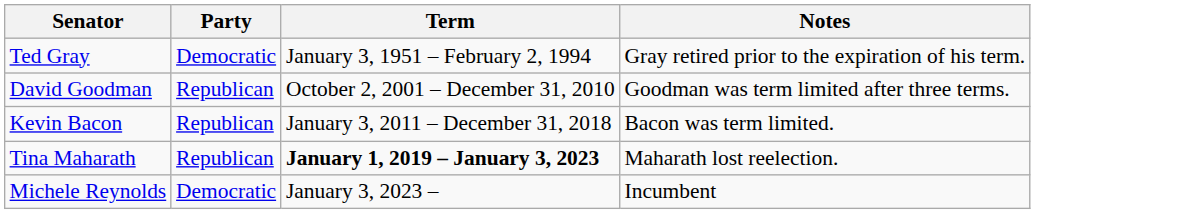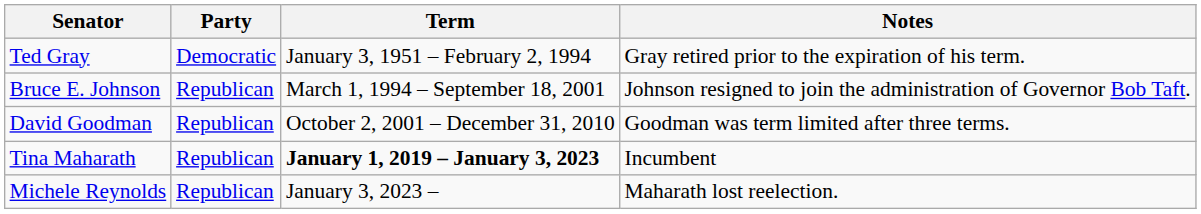 <table class=wikitable>
 <tr valign=bottom>
 <th>Senator</th>
 <th>Party</th>
 <th>Term</th>
 <th>Notes</th>
 </tr>
 <tr>
 <td><a href='#'>Ted Gray</a></td>
 <td><a href='#'>Democratic</a></td>
 <td>January 3, 1951 – February 2, 1994</td>
 <td>Gray retired prior to the expiration of his term.</td>
 </tr>
 <tr>
+<td><a href='#'>Bruce E. Johnson</a></td>
+<td><a href='#'>Republican</a></td>
+<td>March 1, 1994 – September 18, 2001</td>
+<td>Johnson resigned to join the administration of Governor <a href='#'>Bob Taft</a>.</td>
+</tr>
+<tr>
 <td><a href='#'>David Goodman</a></td>
 <td><a href='#'>Republican</a></td>
 <td>October 2, 2001 – December 31, 2010</td>
 <td>Goodman was term limited after three terms.</td>
 </tr>
 <tr>
-<td><a href='#'>Kevin Bacon</a></td>
-<td><a href='#'>Republican</a></td>
-<td>January 3, 2011 – December 31, 2018</td>
-<td>Bacon was term limited.</td>
-</tr>
-<tr>
 <td><a href='#'>Tina Maharath</a></td>
 <td><a href='#'>Republican</a></td>
 <td><strong>January 1, 2019 – January 3, 2023</strong></td>
-<td>Maharath lost reelection.</td>
+<td>Incumbent</td>
 </tr>
 <tr>
 <td><a href='#'>Michele Reynolds</a></td>
-<td><a href='#'>Democratic</a></td>
+<td><a href='#'>Republican</a></td>
 <td>January 3, 2023 –</td>
-<td>Incumbent</td>
+<td>Maharath lost reelection.</td>
 </tr>
 </table>
